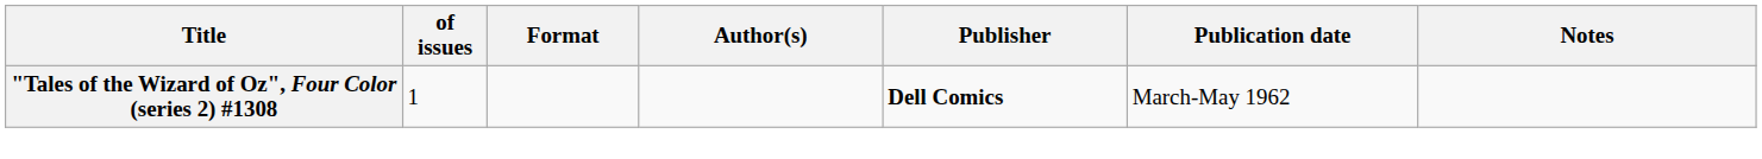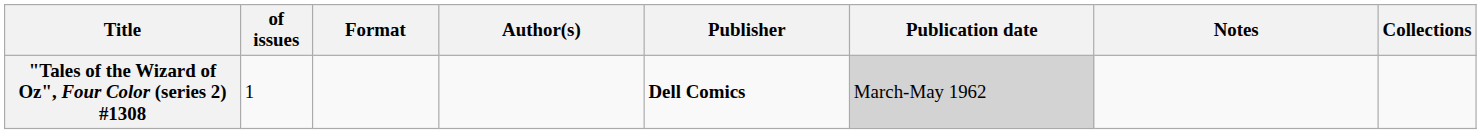 <table class="wikitable">
 <tr>
 <th>Title</th>
 <th style="width:40pt"> of issues</th>
 <th style="width:75pt">Format</th>
 <th style="width:125pt">Author(s)</th>
 <th style="width:125pt">Publisher</th>
 <th style="width:150pt">Publication date</th>
 <th style="width:175pt">Notes</th>
+<th>Collections</th>
 </tr>
 <tr>
 <th>"Tales of the Wizard of Oz", <em>Four Color</em> (series 2) #1308</th>
 <td>1</td>
 <td></td>
 <td></td>
 <td><strong>Dell Comics</strong></td>
-<td>March-May 1962</td>
+<td style="background: lightgrey;">March-May 1962</td>
+<td></td>
 <td></td>
 </tr>
 </table>
